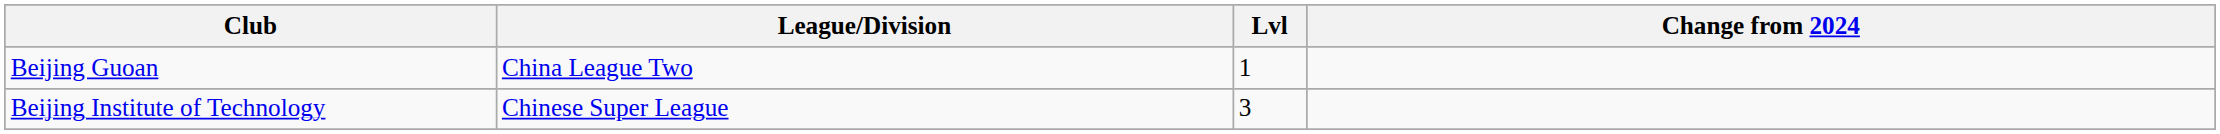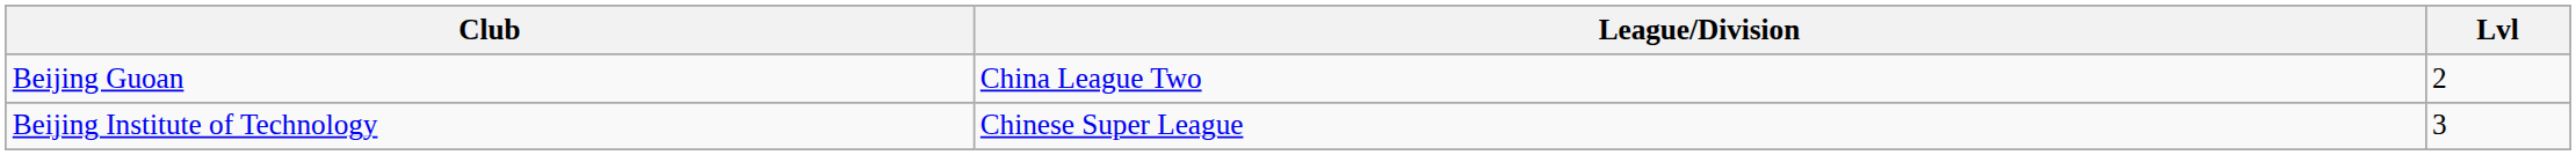 <table class="wikitable sortable" width="100%" style="font-size:90%">
 <tr>
 <th width="20%">Club</th>
 <th width="30%">League/Division</th>
 <th width="3%">Lvl</th>
-<th width="37%">Change from <a href='#'>2024</a></th>
 </tr>
 <tr>
 <td><a href='#'>Beijing Guoan</a></td>
 <td><a href='#'>China League Two</a></td>
-<td>1</td>
-<td></td>
+<td>2</td>
 </tr>
 <tr>
 <td><a href='#'>Beijing Institute of Technology</a></td>
 <td><a href='#'>Chinese Super League</a></td>
 <td>3</td>
-<td></td>
 </tr>
 </table>
